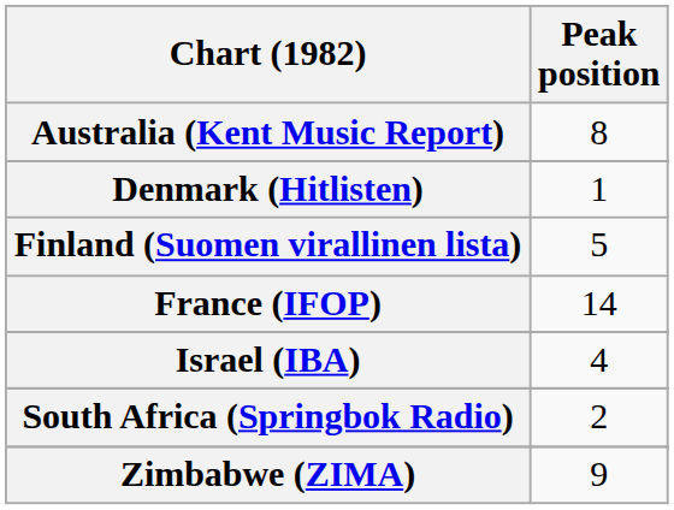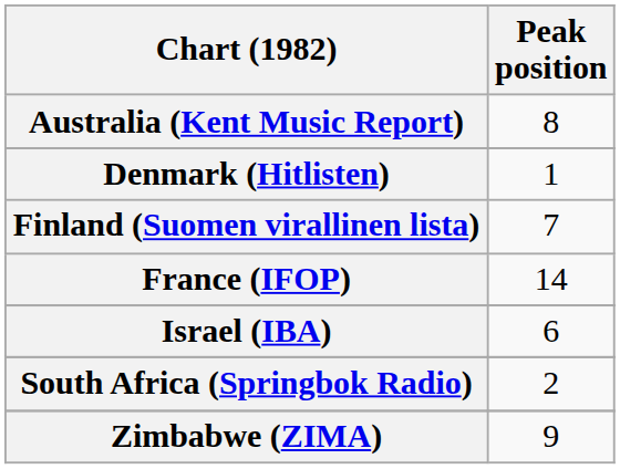 <table class="wikitable sortable plainrowheaders" style="text-align:center">
 <tr>
 <th>Chart (1982)</th>
 <th>Peak<br>position</th>
 </tr>
 <tr>
 <th scope="row">Australia (<a href='#'>Kent Music Report</a>)</th>
 <td>8</td>
 </tr>
 <tr>
 </tr>
 <tr>
 </tr>
 <tr>
 <th scope="row">Denmark (<a href='#'>Hitlisten</a>)</th>
 <td>1</td>
 </tr>
 <tr>
 <th scope="row">Finland (<a href='#'>Suomen virallinen lista</a>)</th>
-<td>5</td>
+<td>7</td>
 </tr>
 <tr>
 <th scope="row">France (<a href='#'>IFOP</a>)</th>
 <td>14</td>
 </tr>
 <tr>
 </tr>
 <tr>
 </tr>
 <tr>
 <th scope="row">Israel (<a href='#'>IBA</a>)</th>
-<td>4</td>
+<td>6</td>
 </tr>
 <tr>
 </tr>
 <tr>
 </tr>
 <tr>
 </tr>
 <tr>
 </tr>
 <tr>
 <th scope="row">South Africa (<a href='#'>Springbok Radio</a>)</th>
 <td>2</td>
 </tr>
 <tr>
 </tr>
 <tr>
 </tr>
 <tr>
 </tr>
 <tr>
 <th scope="row">Zimbabwe (<a href='#'>ZIMA</a>)</th>
 <td>9</td>
 </tr>
 </table>
